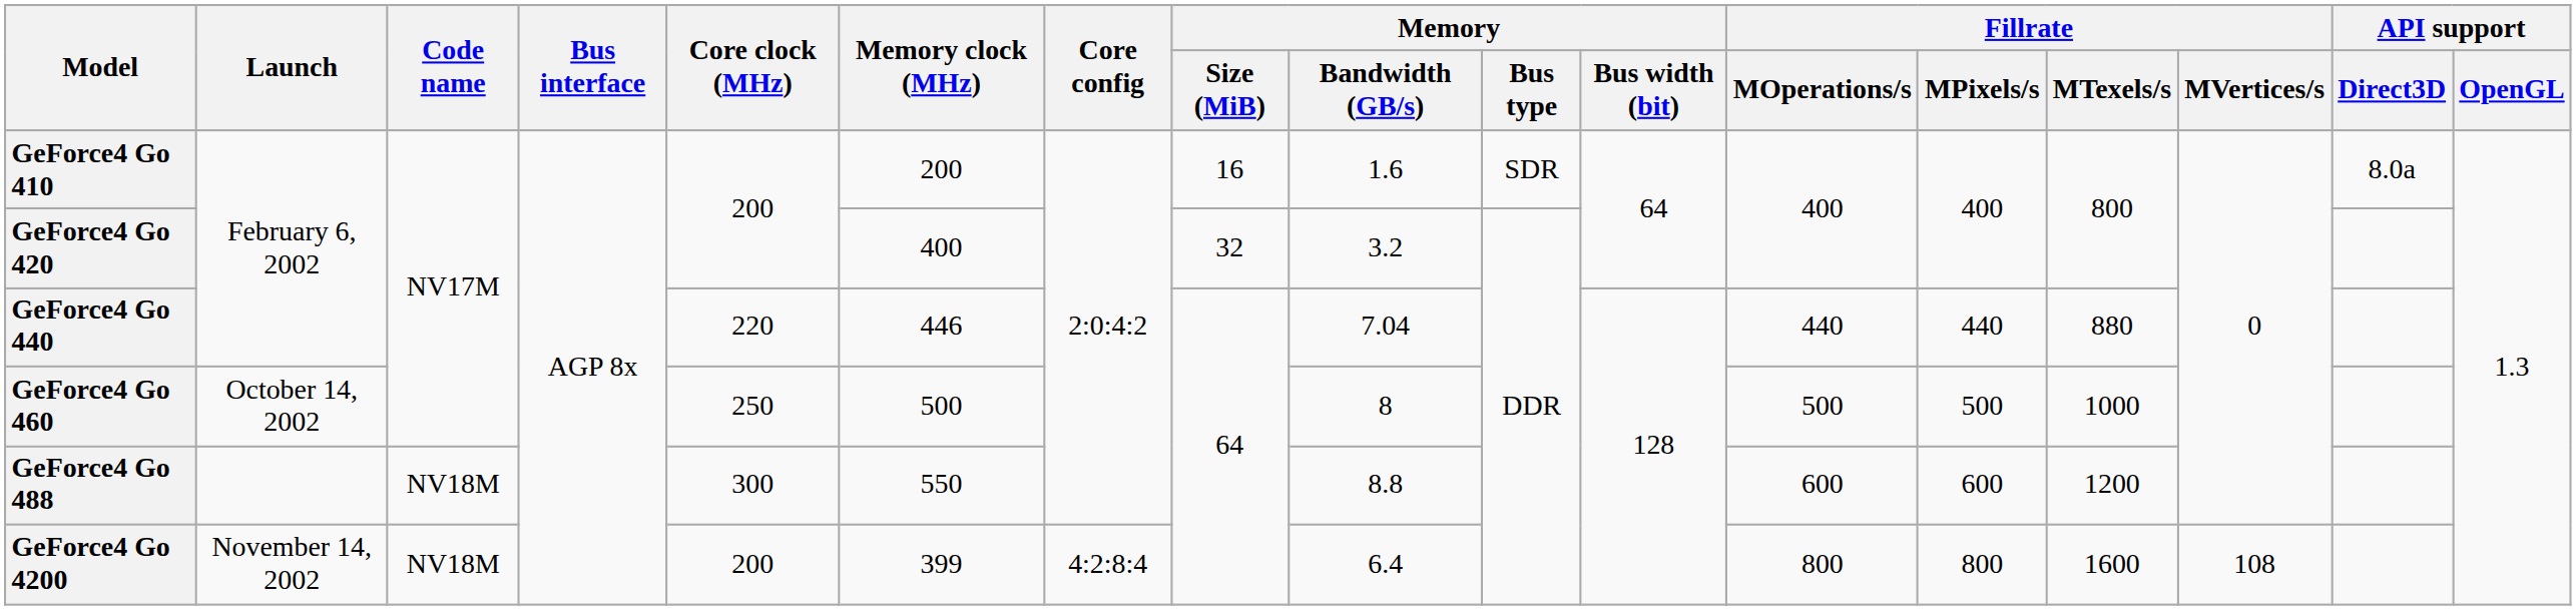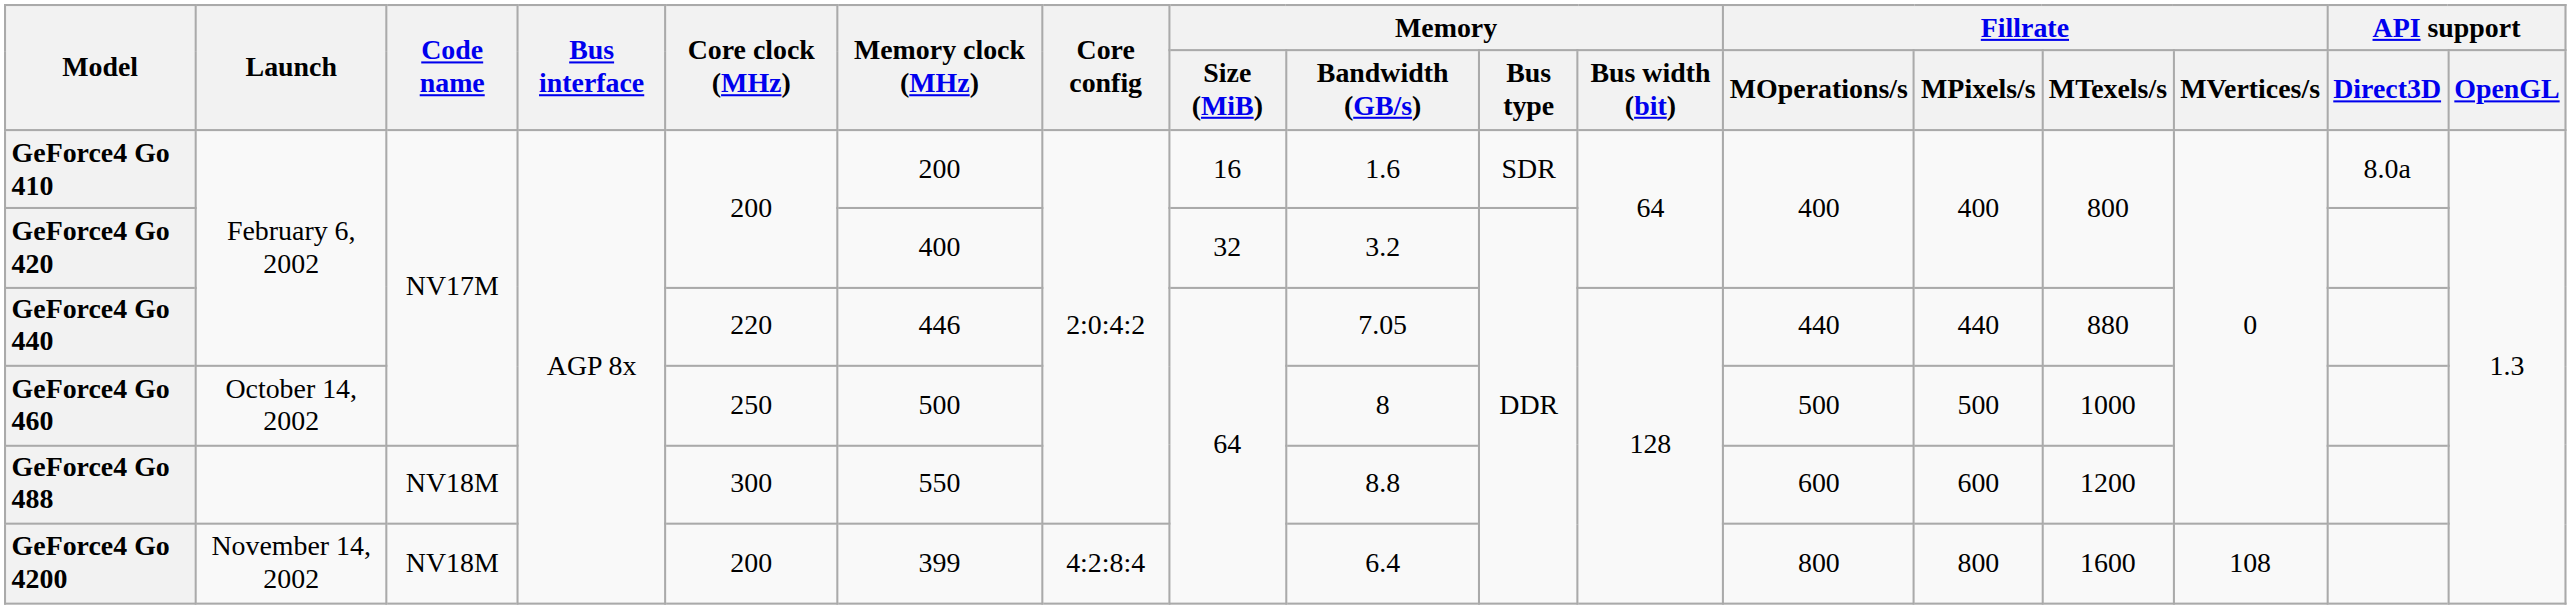 <table class="mw-datatable wikitable sortable sort-under" style="font-size:85%; text-align:center;">
 <tr>
 <th rowspan=2>Model</th>
 <th rowspan=2>Launch</th>
 <th rowspan=2><a href='#'>Code name</a></th>
 <th rowspan=2><a href='#'>Bus</a> <a href='#'>interface</a></th>
 <th rowspan=2>Core clock (<a href='#'>MHz</a>)</th>
 <th rowspan=2>Memory clock (<a href='#'>MHz</a>)</th>
 <th rowspan=2>Core config</th>
 <th colspan=4>Memory</th>
 <th colspan="4"><a href='#'>Fillrate</a></th>
 <th colspan="2"><a href='#'>API</a> support</th>
 </tr>
 <tr>
 <th>Size (<a href='#'>MiB</a>)</th>
 <th>Bandwidth (<a href='#'>GB/s</a>)</th>
 <th>Bus type</th>
 <th>Bus width (<a href='#'>bit</a>)</th>
 <th>MOperations/s</th>
 <th>MPixels/s</th>
 <th>MTexels/s</th>
 <th>MVertices/s</th>
 <th><a href='#'>Direct3D</a></th>
 <th><a href='#'>OpenGL</a></th>
 </tr>
 <tr>
 <th style="text-align:left">GeForce4 Go 410</th>
 <td rowspan="3">February 6, 2002</td>
 <td rowspan="4">NV17M</td>
 <td rowspan="6">AGP 8x</td>
 <td rowspan="2">200</td>
 <td>200</td>
 <td rowspan="5">2:0:4:2</td>
 <td>16</td>
 <td>1.6</td>
 <td>SDR</td>
 <td rowspan="2">64</td>
 <td rowspan="2">400</td>
 <td rowspan="2">400</td>
 <td rowspan="2">800</td>
 <td rowspan="5">0</td>
 <td>8.0a</td>
 <td rowspan="6">1.3</td>
 </tr>
 <tr>
 <th style="text-align:left">GeForce4 Go 420</th>
 <td>400</td>
 <td>32</td>
 <td>3.2</td>
 <td rowspan="5">DDR</td>
 <td></td>
 </tr>
 <tr>
 <th style="text-align:left">GeForce4 Go 440</th>
 <td>220</td>
 <td>446</td>
 <td rowspan="4">64</td>
-<td>7.04</td>
+<td>7.05</td>
 <td rowspan="4">128</td>
 <td>440</td>
 <td>440</td>
 <td>880</td>
 <td></td>
 </tr>
 <tr>
 <th style="text-align:left">GeForce4 Go 460</th>
 <td>October 14, 2002</td>
 <td>250</td>
 <td>500</td>
 <td>8</td>
 <td>500</td>
 <td>500</td>
 <td>1000</td>
 <td></td>
 </tr>
 <tr>
 <th style="text-align:left">GeForce4 Go 488</th>
 <td></td>
 <td>NV18M</td>
 <td>300</td>
 <td>550</td>
 <td>8.8</td>
 <td>600</td>
 <td>600</td>
 <td>1200</td>
 <td></td>
 </tr>
 <tr>
 <th style="text-align:left">GeForce4 Go 4200</th>
 <td>November 14, 2002</td>
 <td>NV18M</td>
 <td>200</td>
 <td>399</td>
 <td>4:2:8:4</td>
 <td>6.4</td>
 <td>800</td>
 <td>800</td>
 <td>1600</td>
 <td>108</td>
 <td></td>
 </tr>
 </table>
